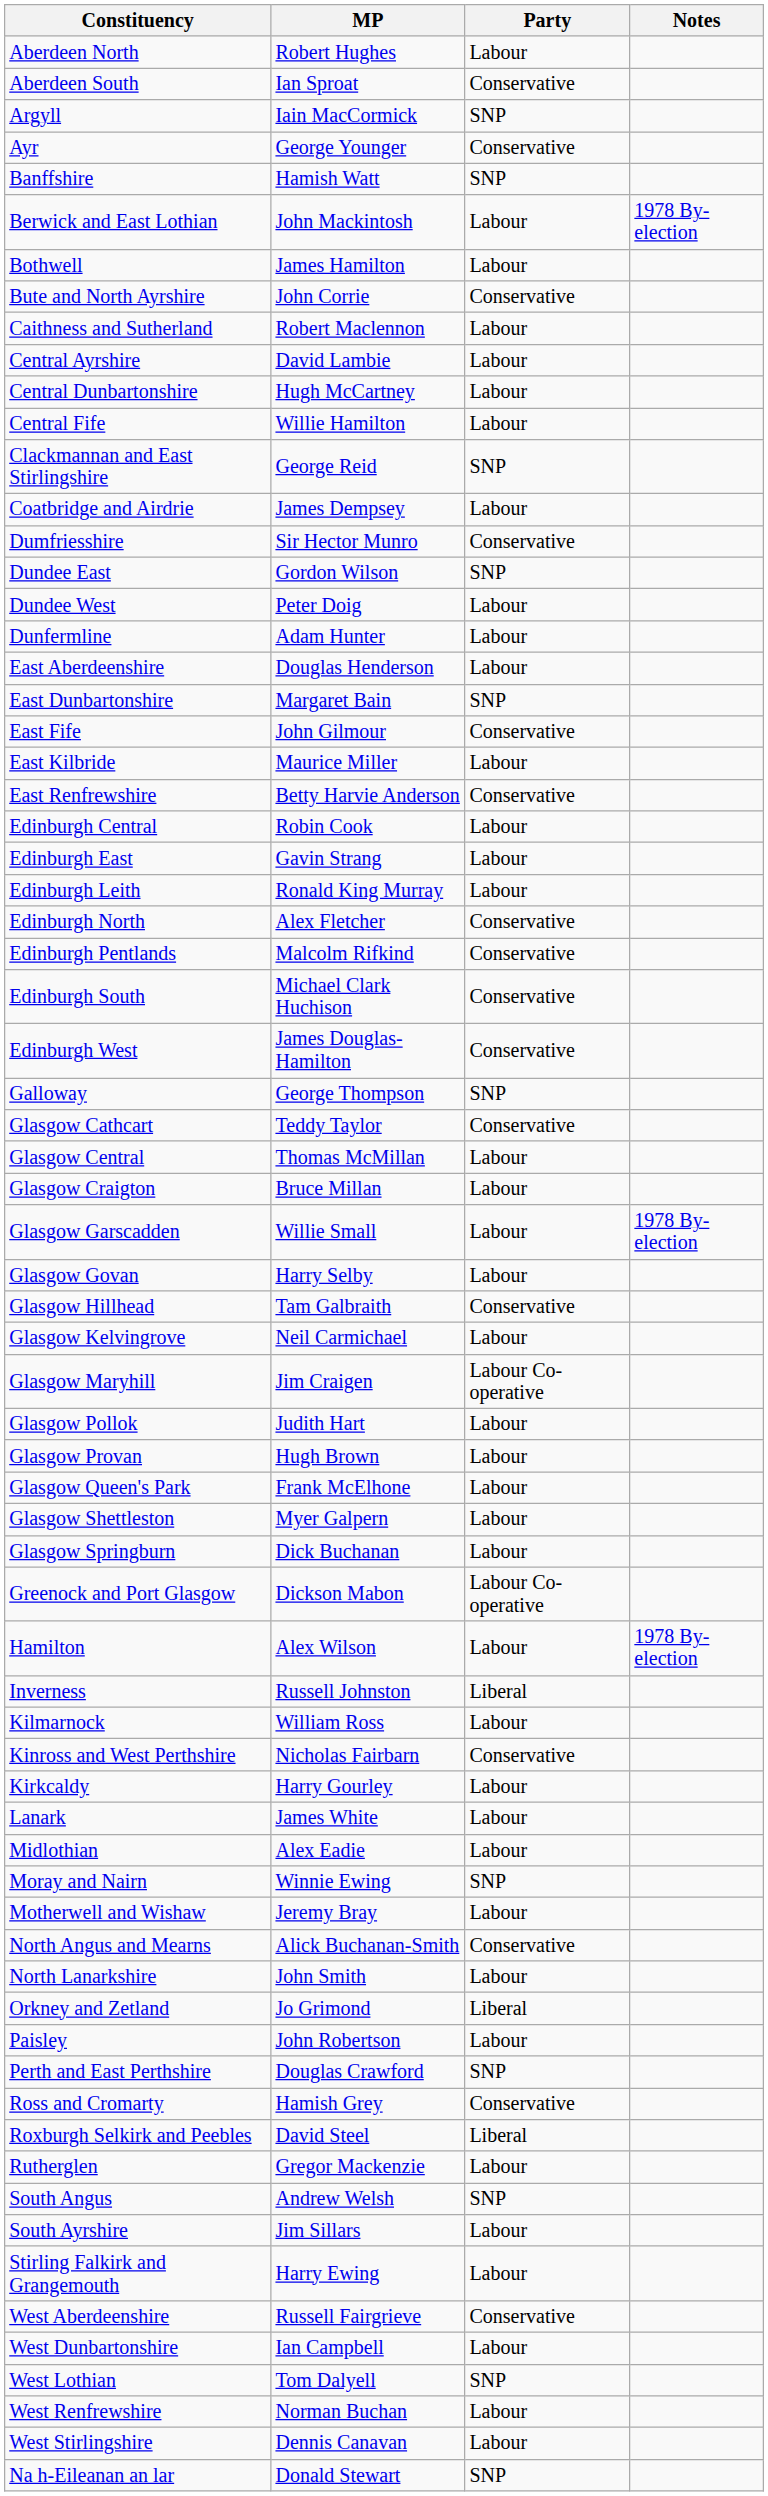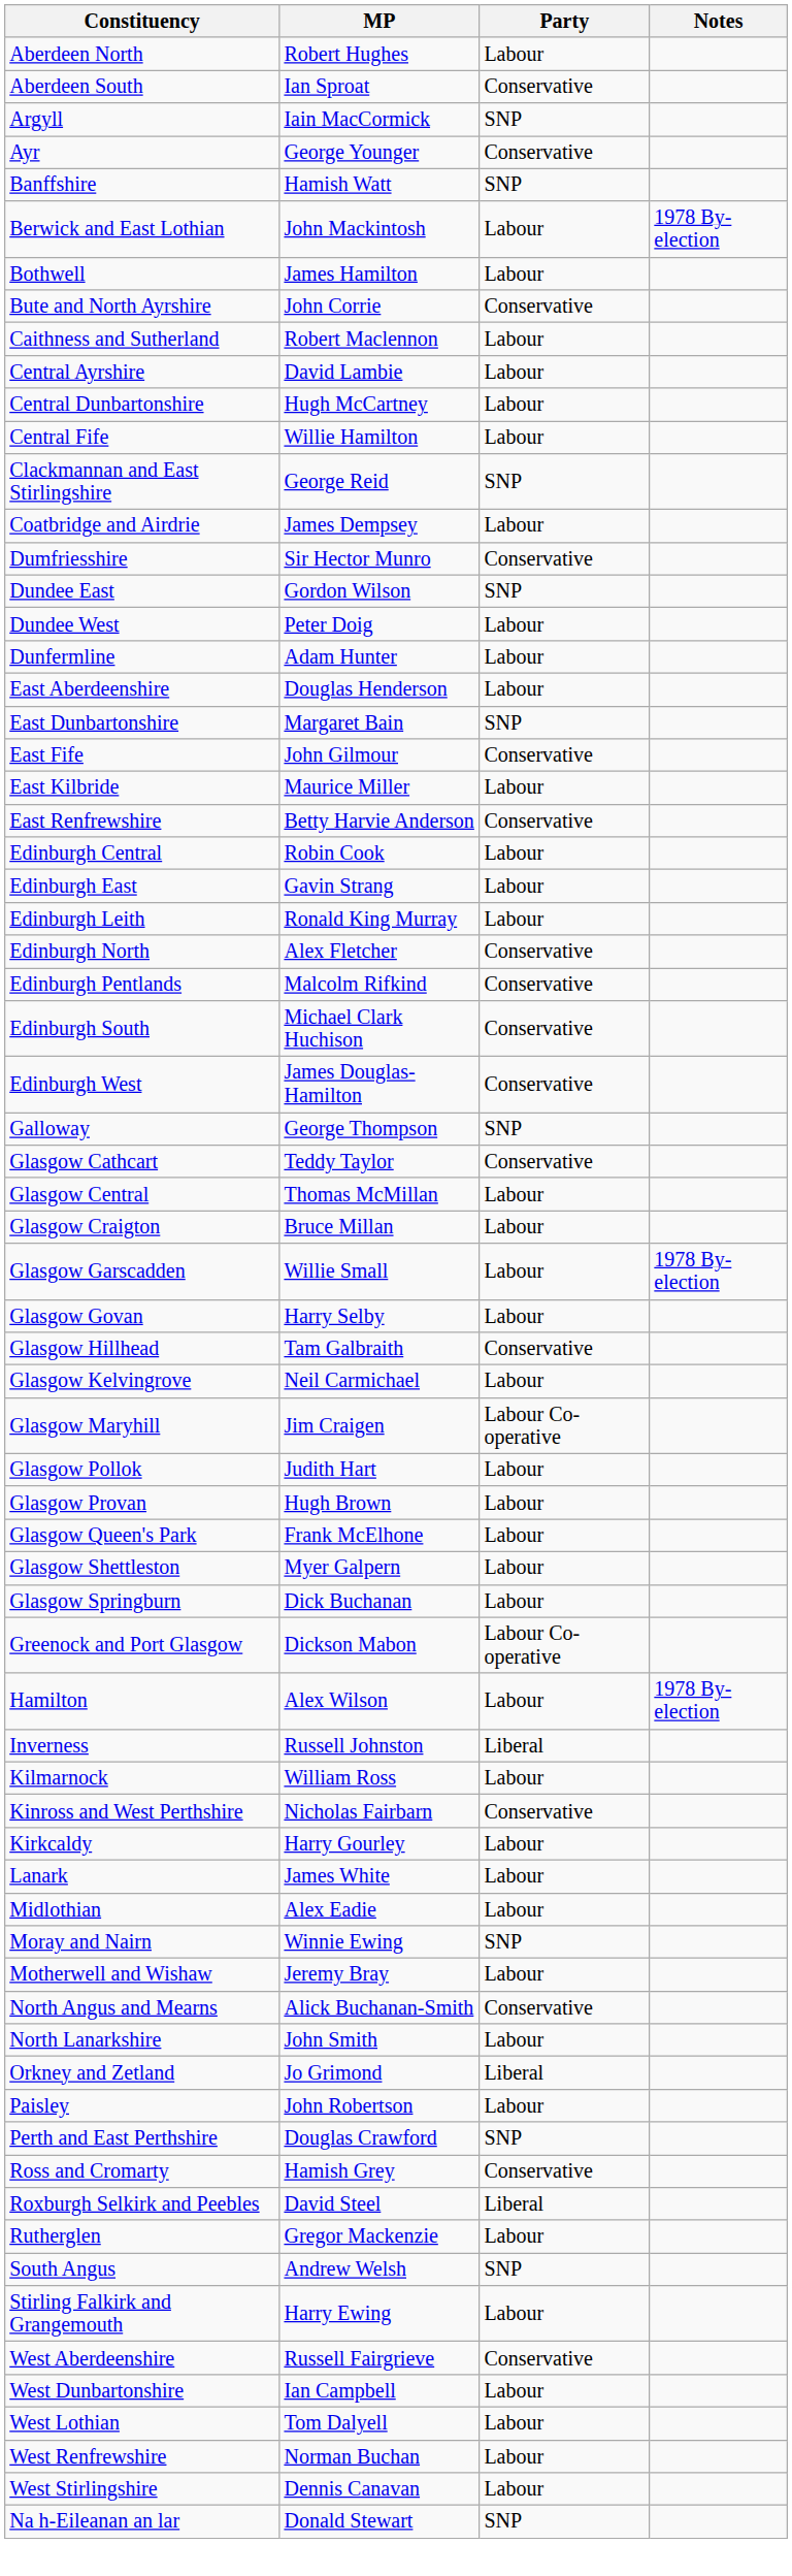 <table class="wikitable sortable">
 <tr>
 <th>Constituency</th>
 <th>MP</th>
 <th>Party</th>
 <th>Notes</th>
 </tr>
 <tr>
 <td><a href='#'>Aberdeen North</a></td>
 <td><a href='#'>Robert Hughes</a></td>
 <td>Labour</td>
 <td></td>
 </tr>
 <tr>
 <td><a href='#'>Aberdeen South</a></td>
 <td><a href='#'>Ian Sproat</a></td>
 <td>Conservative</td>
 <td></td>
 </tr>
 <tr>
 <td><a href='#'>Argyll</a></td>
 <td><a href='#'>Iain MacCormick</a></td>
 <td>SNP</td>
 <td></td>
 </tr>
 <tr>
 <td><a href='#'>Ayr</a></td>
 <td><a href='#'>George Younger</a></td>
 <td>Conservative</td>
 <td></td>
 </tr>
 <tr>
 <td><a href='#'>Banffshire</a></td>
 <td><a href='#'>Hamish Watt</a></td>
 <td>SNP</td>
 <td></td>
 </tr>
 <tr>
 <td><a href='#'>Berwick and East Lothian</a></td>
 <td><a href='#'>John Mackintosh</a></td>
 <td>Labour</td>
 <td><a href='#'>1978 By-election</a></td>
 </tr>
 <tr>
 <td><a href='#'>Bothwell</a></td>
 <td><a href='#'>James Hamilton</a></td>
 <td>Labour</td>
 <td></td>
 </tr>
 <tr>
 <td><a href='#'>Bute and North Ayrshire</a></td>
 <td><a href='#'>John Corrie</a></td>
 <td>Conservative</td>
 <td></td>
 </tr>
 <tr>
 <td><a href='#'>Caithness and Sutherland</a></td>
 <td><a href='#'>Robert Maclennon</a></td>
 <td>Labour</td>
 <td></td>
 </tr>
 <tr>
 <td><a href='#'>Central Ayrshire</a></td>
 <td><a href='#'>David Lambie</a></td>
 <td>Labour</td>
 <td></td>
 </tr>
 <tr>
 <td><a href='#'>Central Dunbartonshire</a></td>
 <td><a href='#'>Hugh McCartney</a></td>
 <td>Labour</td>
 <td></td>
 </tr>
 <tr>
 <td><a href='#'>Central Fife</a></td>
 <td><a href='#'>Willie Hamilton</a></td>
 <td>Labour</td>
 <td></td>
 </tr>
 <tr>
 <td><a href='#'>Clackmannan and East Stirlingshire</a></td>
 <td><a href='#'>George Reid</a></td>
 <td>SNP</td>
 <td></td>
 </tr>
 <tr>
 <td><a href='#'>Coatbridge and Airdrie</a></td>
 <td><a href='#'>James Dempsey</a></td>
 <td>Labour</td>
 <td></td>
 </tr>
 <tr>
 <td><a href='#'>Dumfriesshire</a></td>
 <td><a href='#'>Sir Hector Munro</a></td>
 <td>Conservative</td>
 <td></td>
 </tr>
 <tr>
 <td><a href='#'>Dundee East</a></td>
 <td><a href='#'>Gordon Wilson</a></td>
 <td>SNP</td>
 <td></td>
 </tr>
 <tr>
 <td><a href='#'>Dundee West</a></td>
 <td><a href='#'>Peter Doig</a></td>
 <td>Labour</td>
 <td></td>
 </tr>
 <tr>
 <td><a href='#'>Dunfermline</a></td>
 <td><a href='#'>Adam Hunter</a></td>
 <td>Labour</td>
 <td></td>
 </tr>
 <tr>
 <td><a href='#'>East Aberdeenshire</a></td>
 <td><a href='#'>Douglas Henderson</a></td>
 <td>Labour</td>
 <td></td>
 </tr>
 <tr>
 <td><a href='#'>East Dunbartonshire</a></td>
 <td><a href='#'>Margaret Bain</a></td>
 <td>SNP</td>
 <td></td>
 </tr>
 <tr>
 <td><a href='#'>East Fife</a></td>
 <td><a href='#'>John Gilmour</a></td>
 <td>Conservative</td>
 <td></td>
 </tr>
 <tr>
 <td><a href='#'>East Kilbride</a></td>
 <td><a href='#'>Maurice Miller</a></td>
 <td>Labour</td>
 <td></td>
 </tr>
 <tr>
 <td><a href='#'>East Renfrewshire</a></td>
 <td><a href='#'>Betty Harvie Anderson</a></td>
 <td>Conservative</td>
 <td></td>
 </tr>
 <tr>
 <td><a href='#'>Edinburgh Central</a></td>
 <td><a href='#'>Robin Cook</a></td>
 <td>Labour</td>
 <td></td>
 </tr>
 <tr>
 <td><a href='#'>Edinburgh East</a></td>
 <td><a href='#'>Gavin Strang</a></td>
 <td>Labour</td>
 <td></td>
 </tr>
 <tr>
 <td><a href='#'>Edinburgh Leith</a></td>
 <td><a href='#'>Ronald King Murray</a></td>
 <td>Labour</td>
 <td></td>
 </tr>
 <tr>
 <td><a href='#'>Edinburgh North</a></td>
 <td><a href='#'>Alex Fletcher</a></td>
 <td>Conservative</td>
 <td></td>
 </tr>
 <tr>
 <td><a href='#'>Edinburgh Pentlands</a></td>
 <td><a href='#'>Malcolm Rifkind</a></td>
 <td>Conservative</td>
 <td></td>
 </tr>
 <tr>
 <td><a href='#'>Edinburgh South</a></td>
 <td><a href='#'>Michael Clark Huchison</a></td>
 <td>Conservative</td>
 <td></td>
 </tr>
 <tr>
 <td><a href='#'>Edinburgh West</a></td>
 <td><a href='#'>James Douglas-Hamilton</a></td>
 <td>Conservative</td>
 <td></td>
 </tr>
 <tr>
 <td><a href='#'>Galloway</a></td>
 <td><a href='#'>George Thompson</a></td>
 <td>SNP</td>
 <td></td>
 </tr>
 <tr>
 <td><a href='#'>Glasgow Cathcart</a></td>
 <td><a href='#'>Teddy Taylor</a></td>
 <td>Conservative</td>
 <td></td>
 </tr>
 <tr>
 <td><a href='#'>Glasgow Central</a></td>
 <td><a href='#'>Thomas McMillan</a></td>
 <td>Labour</td>
 <td></td>
 </tr>
 <tr>
 <td><a href='#'>Glasgow Craigton</a></td>
 <td><a href='#'>Bruce Millan</a></td>
 <td>Labour</td>
 <td></td>
 </tr>
 <tr>
 <td><a href='#'>Glasgow Garscadden</a></td>
 <td><a href='#'>Willie Small</a></td>
 <td>Labour</td>
 <td><a href='#'>1978 By-election</a></td>
 </tr>
 <tr>
 <td><a href='#'>Glasgow Govan</a></td>
 <td><a href='#'>Harry Selby</a></td>
 <td>Labour</td>
 <td></td>
 </tr>
 <tr>
 <td><a href='#'>Glasgow Hillhead</a></td>
 <td><a href='#'>Tam Galbraith</a></td>
 <td>Conservative</td>
 <td></td>
 </tr>
 <tr>
 <td><a href='#'>Glasgow Kelvingrove</a></td>
 <td><a href='#'>Neil Carmichael</a></td>
 <td>Labour</td>
 <td></td>
 </tr>
 <tr>
 <td><a href='#'>Glasgow Maryhill</a></td>
 <td><a href='#'>Jim Craigen</a></td>
 <td>Labour Co-operative</td>
 <td></td>
 </tr>
 <tr>
 <td><a href='#'>Glasgow Pollok</a></td>
 <td><a href='#'>Judith Hart</a></td>
 <td>Labour</td>
 <td></td>
 </tr>
 <tr>
 <td><a href='#'>Glasgow Provan</a></td>
 <td><a href='#'>Hugh Brown</a></td>
 <td>Labour</td>
 <td></td>
 </tr>
 <tr>
 <td><a href='#'>Glasgow Queen's Park</a></td>
 <td><a href='#'>Frank McElhone</a></td>
 <td>Labour</td>
 <td></td>
 </tr>
 <tr>
 <td><a href='#'>Glasgow Shettleston</a></td>
 <td><a href='#'>Myer Galpern</a></td>
 <td>Labour</td>
 <td></td>
 </tr>
 <tr>
 <td><a href='#'>Glasgow Springburn</a></td>
 <td><a href='#'>Dick Buchanan</a></td>
 <td>Labour</td>
 <td></td>
 </tr>
 <tr>
 <td><a href='#'>Greenock and Port Glasgow</a></td>
 <td><a href='#'>Dickson Mabon</a></td>
 <td>Labour Co-operative</td>
 <td></td>
 </tr>
 <tr>
 <td><a href='#'>Hamilton</a></td>
 <td><a href='#'>Alex Wilson</a></td>
 <td>Labour</td>
 <td><a href='#'>1978 By-election</a></td>
 </tr>
 <tr>
 <td><a href='#'>Inverness</a></td>
 <td><a href='#'>Russell Johnston</a></td>
 <td>Liberal</td>
 <td></td>
 </tr>
 <tr>
 <td><a href='#'>Kilmarnock</a></td>
 <td><a href='#'>William Ross</a></td>
 <td>Labour</td>
 <td></td>
 </tr>
 <tr>
 <td><a href='#'>Kinross and West Perthshire</a></td>
 <td><a href='#'>Nicholas Fairbarn</a></td>
 <td>Conservative</td>
 <td></td>
 </tr>
 <tr>
 <td><a href='#'>Kirkcaldy</a></td>
 <td><a href='#'>Harry Gourley</a></td>
 <td>Labour</td>
 <td></td>
 </tr>
 <tr>
 <td><a href='#'>Lanark</a></td>
 <td><a href='#'>James White</a></td>
 <td>Labour</td>
 <td></td>
 </tr>
 <tr>
 <td><a href='#'>Midlothian</a></td>
 <td><a href='#'>Alex Eadie</a></td>
 <td>Labour</td>
 <td></td>
 </tr>
 <tr>
 <td><a href='#'>Moray and Nairn</a></td>
 <td><a href='#'>Winnie Ewing</a></td>
 <td>SNP</td>
 <td></td>
 </tr>
 <tr>
 <td><a href='#'>Motherwell and Wishaw</a></td>
 <td><a href='#'>Jeremy Bray</a></td>
 <td>Labour</td>
 <td></td>
 </tr>
 <tr>
 <td><a href='#'>North Angus and Mearns</a></td>
 <td><a href='#'>Alick Buchanan-Smith</a></td>
 <td>Conservative</td>
 <td></td>
 </tr>
 <tr>
 <td><a href='#'>North Lanarkshire</a></td>
 <td><a href='#'>John Smith</a></td>
 <td>Labour</td>
 <td></td>
 </tr>
 <tr>
 <td><a href='#'>Orkney and Zetland</a></td>
 <td><a href='#'>Jo Grimond</a></td>
 <td>Liberal</td>
 <td></td>
 </tr>
 <tr>
 <td><a href='#'>Paisley</a></td>
 <td><a href='#'>John Robertson</a></td>
 <td>Labour</td>
 <td></td>
 </tr>
 <tr>
 <td><a href='#'>Perth and East Perthshire</a></td>
 <td><a href='#'>Douglas Crawford</a></td>
 <td>SNP</td>
 <td></td>
 </tr>
 <tr>
 <td><a href='#'>Ross and Cromarty</a></td>
 <td><a href='#'>Hamish Grey</a></td>
 <td>Conservative</td>
 <td></td>
 </tr>
 <tr>
 <td><a href='#'>Roxburgh Selkirk and Peebles</a></td>
 <td><a href='#'>David Steel</a></td>
 <td>Liberal</td>
 <td></td>
 </tr>
 <tr>
 <td><a href='#'>Rutherglen</a></td>
 <td><a href='#'>Gregor Mackenzie</a></td>
 <td>Labour</td>
 <td></td>
 </tr>
 <tr>
 <td><a href='#'>South Angus</a></td>
 <td><a href='#'>Andrew Welsh</a></td>
 <td>SNP</td>
 <td></td>
 </tr>
 <tr>
-<td><a href='#'>South Ayrshire</a></td>
-<td><a href='#'>Jim Sillars</a></td>
-<td>Labour</td>
-<td></td>
-</tr>
-<tr>
 <td><a href='#'>Stirling Falkirk and Grangemouth</a></td>
 <td><a href='#'>Harry Ewing</a></td>
 <td>Labour</td>
 <td></td>
 </tr>
 <tr>
 <td><a href='#'>West Aberdeenshire</a></td>
 <td><a href='#'>Russell Fairgrieve</a></td>
 <td>Conservative</td>
 <td></td>
 </tr>
 <tr>
 <td><a href='#'>West Dunbartonshire</a></td>
 <td><a href='#'>Ian Campbell</a></td>
 <td>Labour</td>
 <td></td>
 </tr>
 <tr>
 <td><a href='#'>West Lothian</a></td>
 <td><a href='#'>Tom Dalyell</a></td>
-<td>SNP</td>
+<td>Labour</td>
 <td></td>
 </tr>
 <tr>
 <td><a href='#'>West Renfrewshire</a></td>
 <td><a href='#'>Norman Buchan</a></td>
 <td>Labour</td>
 <td></td>
 </tr>
 <tr>
 <td><a href='#'>West Stirlingshire</a></td>
 <td><a href='#'>Dennis Canavan</a></td>
 <td>Labour</td>
 <td></td>
 </tr>
 <tr>
 <td><a href='#'>Na h-Eileanan an lar</a></td>
 <td><a href='#'>Donald Stewart</a></td>
 <td>SNP</td>
 <td></td>
 </tr>
 </table>
